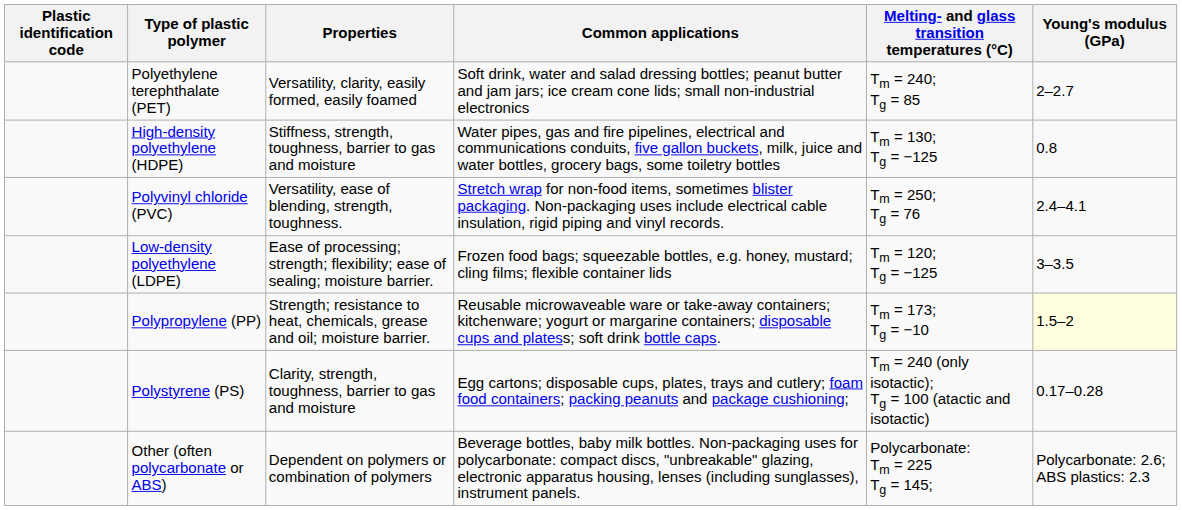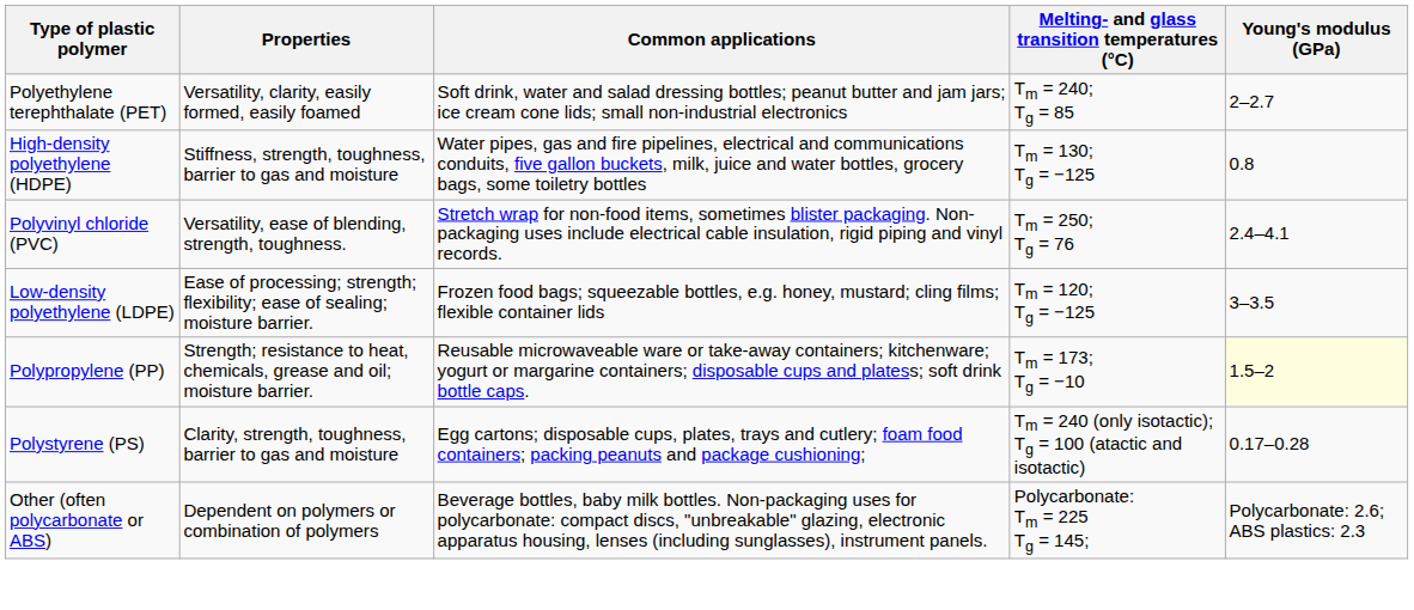 <table class="wikitable">
 <tr>
-<th>Plastic identification code</th>
 <th>Type of plastic polymer</th>
 <th>Properties</th>
 <th>Common applications</th>
 <th><a href='#'>Melting-</a> and <a href='#'>glass transition</a> temperatures (°C)</th>
 <th>Young's modulus (GPa)</th>
 </tr>
 <tr>
-<td></td>
 <td>Polyethylene terephthalate  (PET)</td>
 <td>Versatility, clarity, easily formed, easily foamed</td>
 <td>Soft drink, water and salad dressing bottles; peanut butter and jam jars; ice cream cone lids; small non-industrial electronics</td>
 <td>T<sub>m</sub> = 240; <br>T<sub>g</sub> = 85</td>
 <td>2–2.7</td>
 </tr>
 <tr>
-<td></td>
 <td><a href='#'>High-density polyethylene</a> (HDPE)</td>
 <td>Stiffness, strength, toughness, barrier to gas and moisture</td>
 <td>Water pipes, gas and fire pipelines, electrical and communications conduits, <a href='#'>five gallon buckets</a>, milk, juice and water bottles, grocery bags, some toiletry bottles</td>
 <td>T<sub>m</sub> = 130; <br>T<sub>g</sub> = −125</td>
 <td>0.8</td>
 </tr>
 <tr>
-<td></td>
 <td><a href='#'>Polyvinyl chloride</a> (PVC)</td>
 <td>Versatility, ease of blending, strength, toughness.</td>
 <td><a href='#'>Stretch wrap</a> for non-food items, sometimes <a href='#'>blister packaging</a>. Non-packaging uses include electrical cable insulation, rigid piping and vinyl records.</td>
 <td>T<sub>m</sub> = 250; <br>T<sub>g</sub> = 76</td>
 <td>2.4–4.1</td>
 </tr>
 <tr>
-<td></td>
 <td><a href='#'>Low-density polyethylene</a> (LDPE)</td>
 <td>Ease of processing; strength; flexibility; ease of sealing; moisture barrier.</td>
 <td>Frozen food bags; squeezable bottles, e.g. honey, mustard; cling films; flexible container lids</td>
 <td>T<sub>m</sub> = 120; <br>T<sub>g</sub> = −125</td>
 <td>3–3.5</td>
 </tr>
 <tr>
-<td></td>
 <td><a href='#'>Polypropylene</a> (PP)</td>
 <td>Strength; resistance to heat, chemicals, grease and oil; moisture barrier.</td>
 <td>Reusable microwaveable ware or take-away containers; kitchenware; yogurt or margarine containers; <a href='#'>disposable cups and plates</a>s; soft drink <a href='#'>bottle caps</a>.</td>
 <td>T<sub>m</sub> = 173; <br>T<sub>g</sub> = −10</td>
 <td style="background: lightyellow;">1.5–2</td>
 </tr>
 <tr>
-<td></td>
 <td><a href='#'>Polystyrene</a> (PS)</td>
 <td>Clarity, strength, toughness, barrier to gas and moisture</td>
 <td>Egg cartons; disposable cups, plates, trays and cutlery; <a href='#'>foam food containers</a>; <a href='#'>packing peanuts</a> and <a href='#'>package cushioning</a>;</td>
 <td>T<sub>m</sub> = 240 (only isotactic); <br>T<sub>g</sub> = 100 (atactic and isotactic)</td>
 <td>0.17–0.28</td>
 </tr>
 <tr>
-<td></td>
 <td>Other (often <a href='#'>polycarbonate</a> or <a href='#'>ABS</a>)</td>
 <td>Dependent on polymers or combination of polymers</td>
 <td>Beverage bottles, baby milk bottles. Non-packaging uses for polycarbonate: compact discs, "unbreakable" glazing, electronic apparatus housing, lenses (including sunglasses), instrument panels.</td>
 <td>Polycarbonate:<br>T<sub>m</sub> = 225<br>T<sub>g</sub> = 145;</td>
 <td>Polycarbonate: 2.6; ABS plastics: 2.3</td>
 </tr>
 </table>
